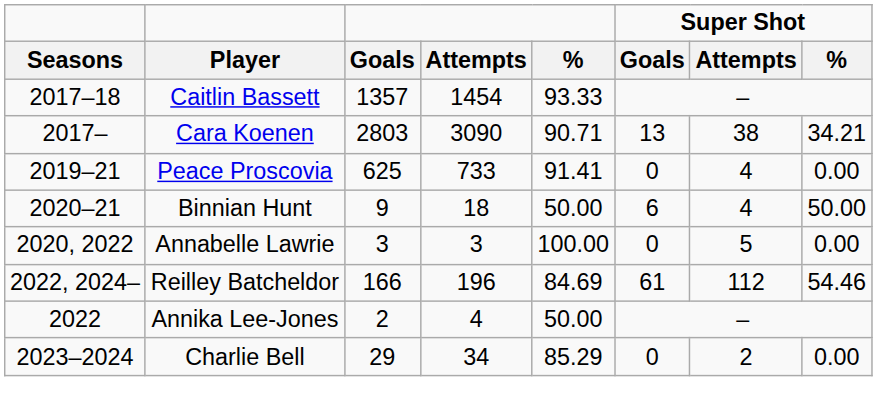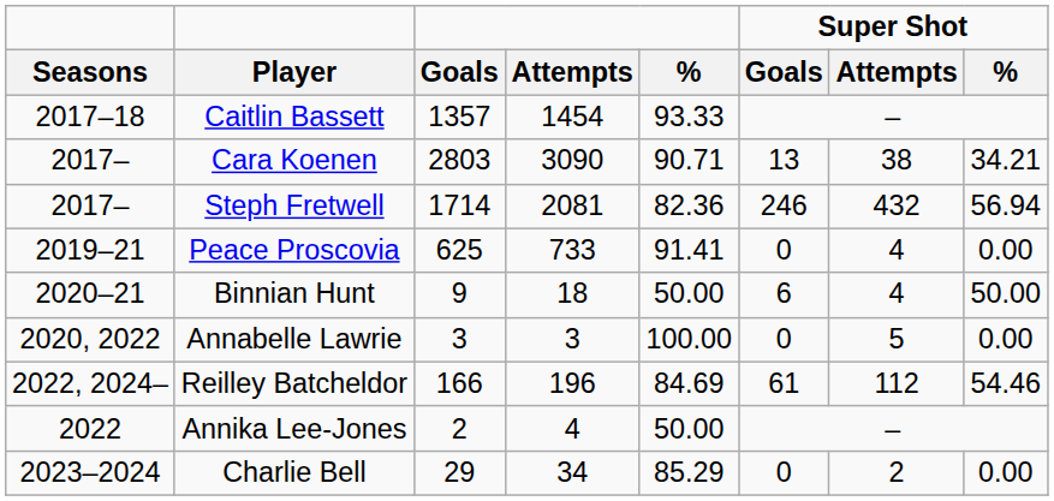 <table class="wikitable sortable" style="text-align:center">
 <tr>
 <td></td>
 <td></td>
 <td colspan="3"></td>
 <td colspan="3"><strong>Super Shot</strong></td>
 </tr>
 <tr>
 <th>Seasons</th>
 <th>Player</th>
 <th>Goals</th>
 <th>Attempts</th>
 <th>%</th>
 <th>Goals</th>
 <th>Attempts</th>
 <th>%</th>
 </tr>
 <tr>
 <td>2017–18</td>
 <td><a href='#'>Caitlin Bassett</a></td>
 <td>1357</td>
 <td>1454</td>
 <td>93.33</td>
 <td colspan="3">–</td>
 </tr>
 <tr>
 <td>2017–</td>
 <td><a href='#'>Cara Koenen</a></td>
 <td>2803</td>
 <td>3090</td>
 <td>90.71</td>
 <td>13</td>
 <td>38</td>
 <td>34.21</td>
+</tr>
+<tr>
+<td>2017–</td>
+<td><a href='#'>Steph Fretwell</a></td>
+<td>1714</td>
+<td>2081</td>
+<td>82.36</td>
+<td>246</td>
+<td>432</td>
+<td>56.94</td>
 </tr>
 <tr>
 <td>2019–21</td>
 <td><a href='#'>Peace Proscovia</a></td>
 <td>625</td>
 <td>733</td>
 <td>91.41</td>
 <td>0</td>
 <td>4</td>
 <td>0.00</td>
 </tr>
 <tr>
 <td>2020–21</td>
 <td>Binnian Hunt</td>
 <td>9</td>
 <td>18</td>
 <td>50.00</td>
 <td>6</td>
 <td>4</td>
 <td>50.00</td>
 </tr>
 <tr>
 <td>2020, 2022</td>
 <td>Annabelle Lawrie</td>
 <td>3</td>
 <td>3</td>
 <td>100.00</td>
 <td>0</td>
 <td>5</td>
 <td>0.00</td>
 </tr>
 <tr>
 <td>2022, 2024–</td>
 <td>Reilley Batcheldor</td>
 <td>166</td>
 <td>196</td>
 <td>84.69</td>
 <td>61</td>
 <td>112</td>
 <td>54.46</td>
 </tr>
 <tr>
 <td>2022</td>
 <td>Annika Lee-Jones</td>
 <td>2</td>
 <td>4</td>
 <td>50.00</td>
 <td colspan="3">–</td>
 </tr>
 <tr>
 <td>2023–2024</td>
 <td>Charlie Bell</td>
 <td>29</td>
 <td>34</td>
 <td>85.29</td>
 <td>0</td>
 <td>2</td>
 <td>0.00</td>
 </tr>
 </table>
